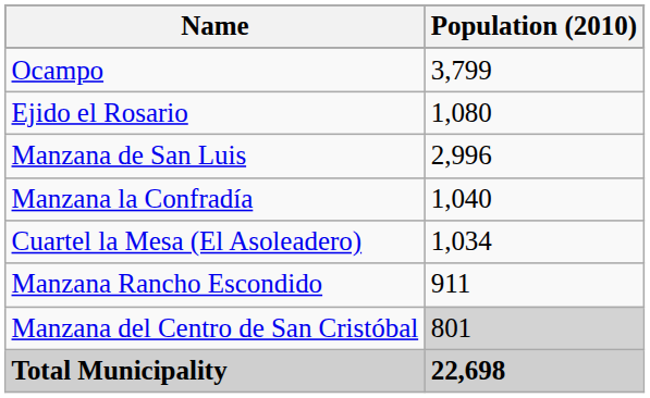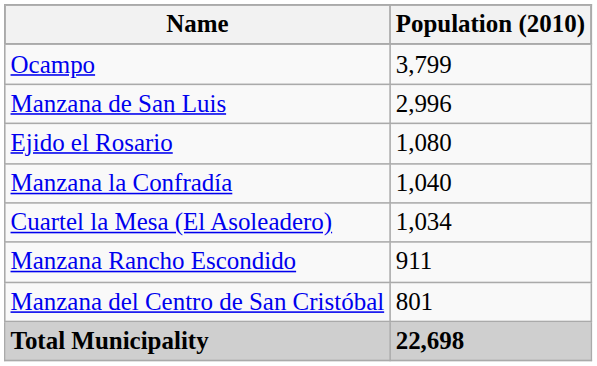 <table class="wikitable">
 <tr style="background:#000000; color:black;">
 <th><strong>Name</strong></th>
 <th><strong>Population (2010)</strong></th>
 </tr>
 <tr>
 <td><a href='#'>Ocampo</a></td>
 <td>3,799</td>
 </tr>
 <tr>
+<td><a href='#'>Manzana de San Luis</a></td>
+<td>2,996</td>
+</tr>
+<tr>
 <td><a href='#'>Ejido el Rosario</a></td>
 <td>1,080</td>
-</tr>
-<tr>
-<td><a href='#'>Manzana de San Luis</a></td>
-<td>2,996</td>
 </tr>
 <tr>
 <td><a href='#'>Manzana la Confradía</a></td>
 <td>1,040</td>
 </tr>
 <tr>
 <td><a href='#'>Cuartel la Mesa (El Asoleadero)</a></td>
 <td>1,034</td>
 </tr>
 <tr>
 <td><a href='#'>Manzana Rancho Escondido</a></td>
 <td>911</td>
 </tr>
 <tr>
 <td><a href='#'>Manzana del Centro de San Cristóbal</a></td>
-<td style="background: lightgrey;">801</td>
+<td>801</td>
 </tr>
 <tr style="background:#CFCFCF;">
 <td><strong>Total Municipality</strong></td>
 <td><strong>22,698</strong></td>
 </tr>
 </table>
